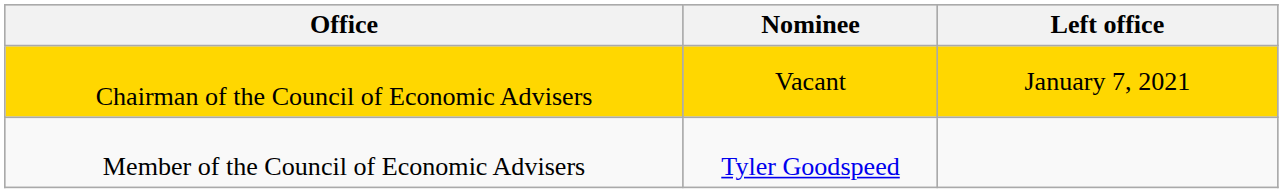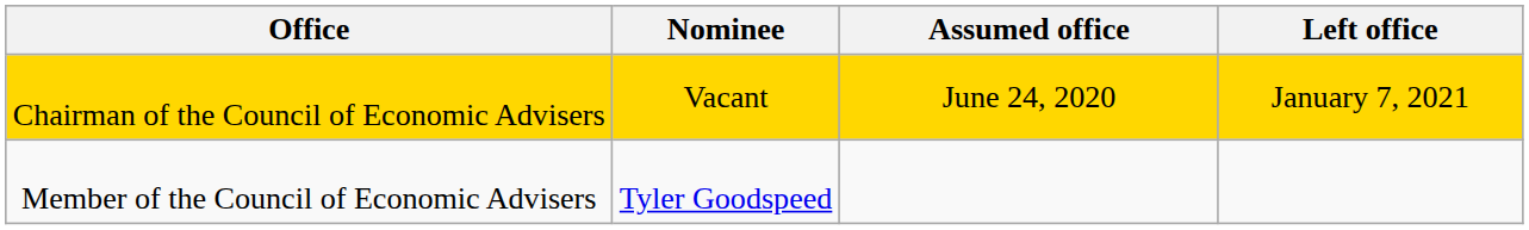 <table class="wikitable sortable" style="text-align:center">
 <tr>
 <th style="width:40%;">Office</th>
 <th style="width:15%;">Nominee</th>
+<th style="width:25%;" data-sort- type="date">Assumed office</th>
 <th style="width:20%;" data-sort- type="date">Left office</th>
 </tr>
 <tr style="background:gold;">
 <td><br>Chairman of the Council of Economic Advisers</td>
 <td>Vacant</td>
+<td>June 24, 2020</td>
 <td>January 7, 2021</td>
 </tr>
 <tr>
 <td><br>Member of the Council of Economic Advisers</td>
 <td><br><a href='#'>Tyler Goodspeed</a></td>
 <td></td>
+<td></td>
 </tr>
 </table>
